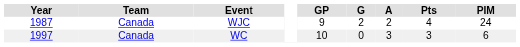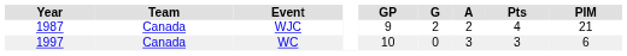 <table border="0" cellpadding="1" cellspacing="0" style="text-align:center; width:50em">
 <tr align="center" bgcolor="#e0e0e0">
 <th>Year</th>
 <th>Team</th>
 <th>Event</th>
 <th rowspan="99" bgcolor="#ffffff"> </th>
 <th>GP</th>
 <th>G</th>
 <th>A</th>
 <th>Pts</th>
 <th>PIM</th>
 </tr>
 <tr>
 <td><a href='#'>1987</a></td>
 <td><a href='#'>Canada</a></td>
 <td><a href='#'>WJC</a></td>
 <td>9</td>
 <td>2</td>
 <td>2</td>
 <td>4</td>
-<td>24</td>
+<td>21</td>
 </tr>
 <tr bgcolor="#f0f0f0">
 <td><a href='#'>1997</a></td>
 <td><a href='#'>Canada</a></td>
 <td><a href='#'>WC</a></td>
 <td>10</td>
 <td>0</td>
 <td>3</td>
 <td>3</td>
 <td>6</td>
 </tr>
 </table>
